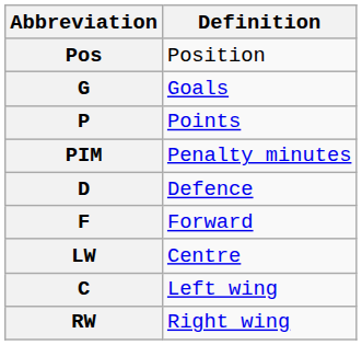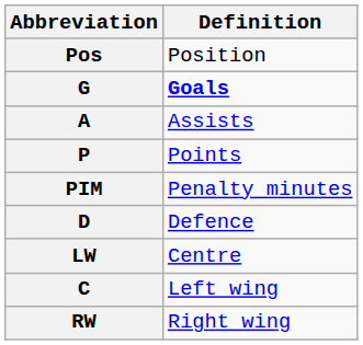 <table class="wikitable">
 <tr>
 <th scope="col">Abbreviation</th>
 <th scope="col">Definition</th>
 </tr>
 <tr>
 <th scope="row">Pos</th>
 <td>Position</td>
 </tr>
 <tr>
 <th scope="row">G</th>
-<td><a href='#'>Goals</a></td>
+<td><strong><a href='#'>Goals</a></strong></td>
+</tr>
+<tr>
+<th scope="row">A</th>
+<td><a href='#'>Assists</a></td>
 </tr>
 <tr>
 <th scope="row">P</th>
 <td><a href='#'>Points</a></td>
 </tr>
 <tr>
 <th scope="row">PIM</th>
 <td><a href='#'>Penalty minutes</a></td>
 </tr>
 <tr>
 <th scope="row">D</th>
 <td><a href='#'>Defence</a></td>
 </tr>
 <tr>
-<th scope="row">F</th>
-<td><a href='#'>Forward</a></td>
-</tr>
-<tr>
 <th scope="row">LW</th>
 <td><a href='#'>Centre</a></td>
 </tr>
 <tr>
 <th scope="row">C</th>
 <td><a href='#'>Left wing</a></td>
 </tr>
 <tr>
 <th scope="row">RW</th>
 <td><a href='#'>Right wing</a></td>
 </tr>
 </table>
